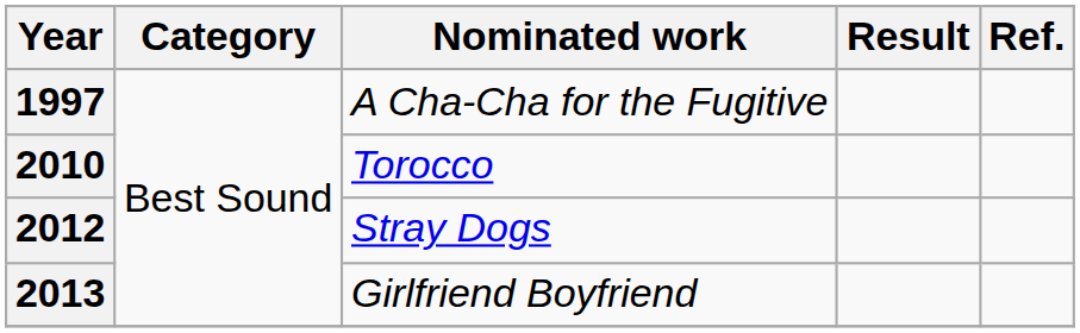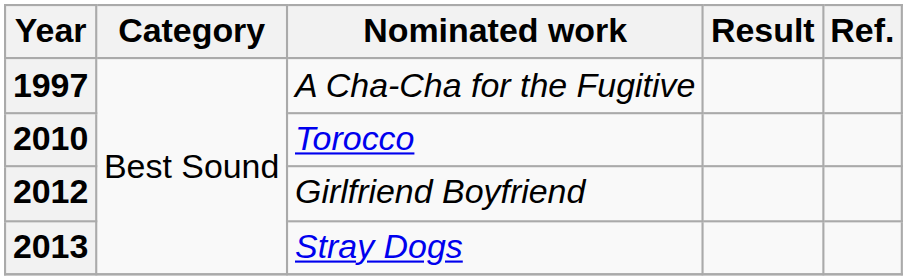 <table class="wikitable">
 <tr>
 <th scope="col">Year</th>
 <th scope="col">Category</th>
 <th scope="col">Nominated work</th>
 <th scope="col">Result</th>
 <th scope="col">Ref.</th>
 </tr>
 <tr>
 <th scope="row">1997</th>
 <td rowspan="4">Best Sound</td>
 <td><em>A Cha-Cha for the Fugitive</em></td>
 <td></td>
 <td align="center"></td>
 </tr>
 <tr>
 <th scope="row">2010</th>
 <td><em><a href='#'>Torocco</a></em></td>
 <td></td>
 </tr>
 <tr>
 <th scope="row">2012</th>
-<td><em><a href='#'>Stray Dogs</a></em></td>
+<td><em>Girlfriend Boyfriend</em></td>
 <td></td>
 <td align="center"></td>
 </tr>
 <tr>
 <th scope="row">2013</th>
-<td><em>Girlfriend Boyfriend</em></td>
+<td><em><a href='#'>Stray Dogs</a></em></td>
 <td></td>
 <td align="center"></td>
 </tr>
 <tr>
 </tr>
 </table>
